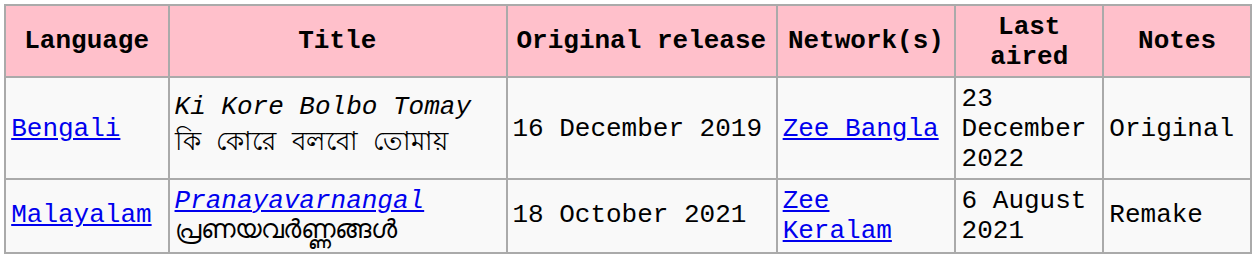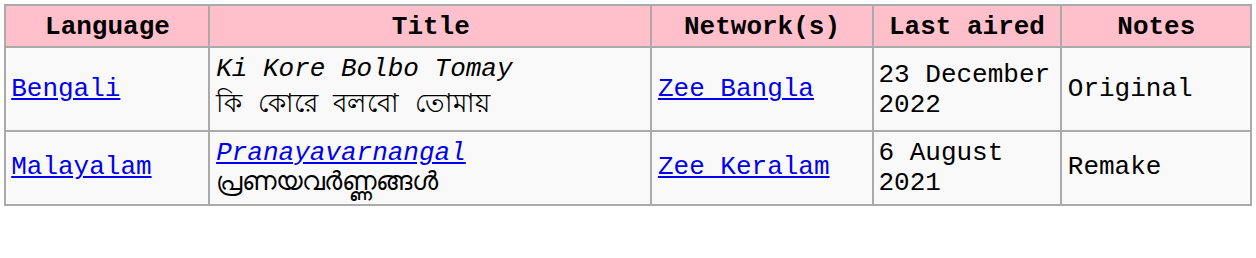 <table class="wikitable" style="width:100%; margin-right:0;">
 <tr style:"color:white">
 <th style="background:Pink; width:10%;">Language</th>
 <th style="background:Pink; width:25%;">Title</th>
-<th style="background:Pink; width:20%;">Original release</th>
 <th style="background:Pink; width:10%;">Network(s)</th>
 <th style="background:Pink; width:10%;">Last aired</th>
 <th style="background:Pink; width:10%;">Notes</th>
 </tr>
 <tr>
 <td><a href='#'>Bengali</a></td>
 <td><em>Ki Kore Bolbo Tomay</em> <br> কি কোরে বলবো তোমায়</td>
-<td>16 December 2019</td>
 <td><a href='#'>Zee Bangla</a></td>
 <td>23 December 2022</td>
 <td>Original</td>
 </tr>
 <tr>
 <td><a href='#'>Malayalam</a></td>
 <td><em><a href='#'>Pranayavarnangal</a></em> <br> പ്രണയവർണ്ണങ്ങൾ</td>
-<td>18 October 2021</td>
 <td><a href='#'>Zee Keralam</a></td>
 <td>6 August 2021</td>
 <td>Remake</td>
 </tr>
 </table>
